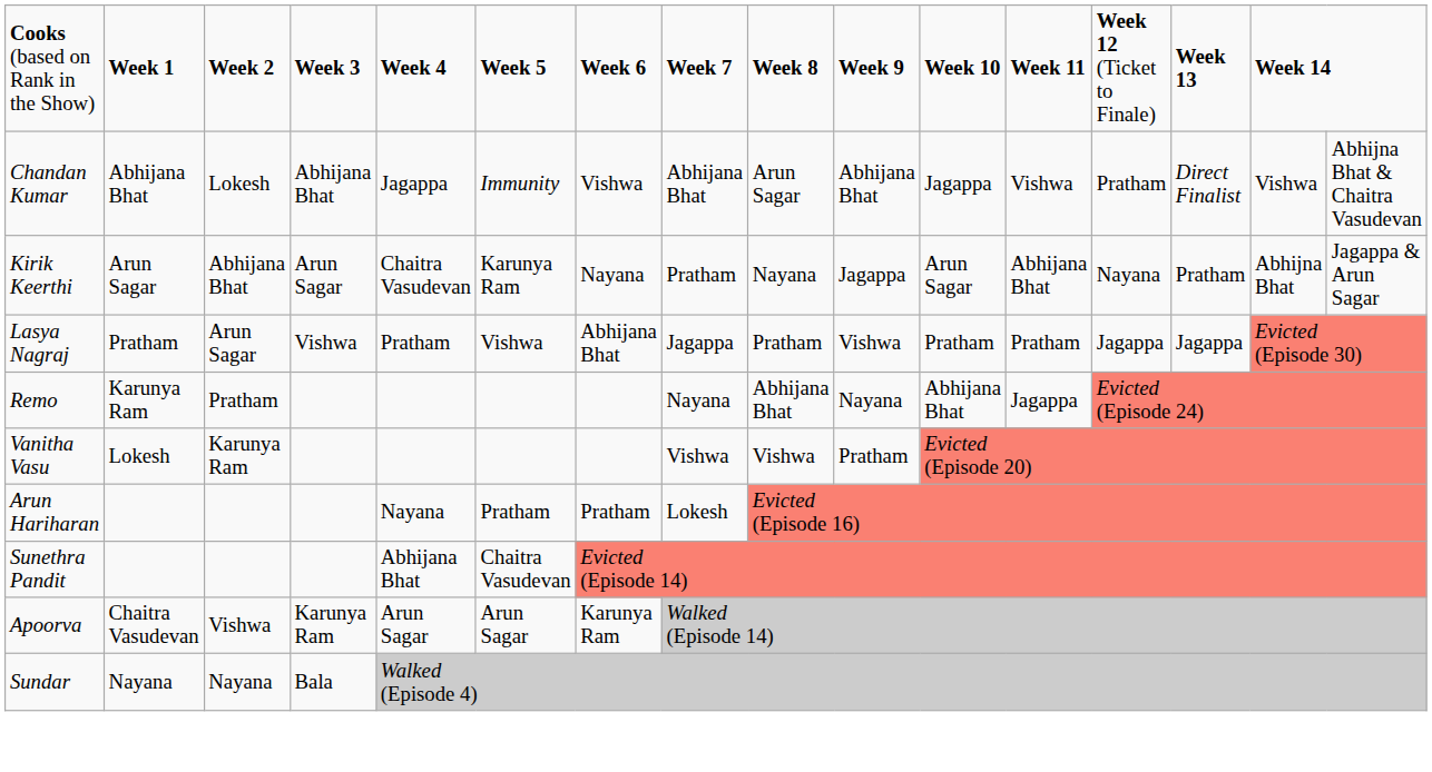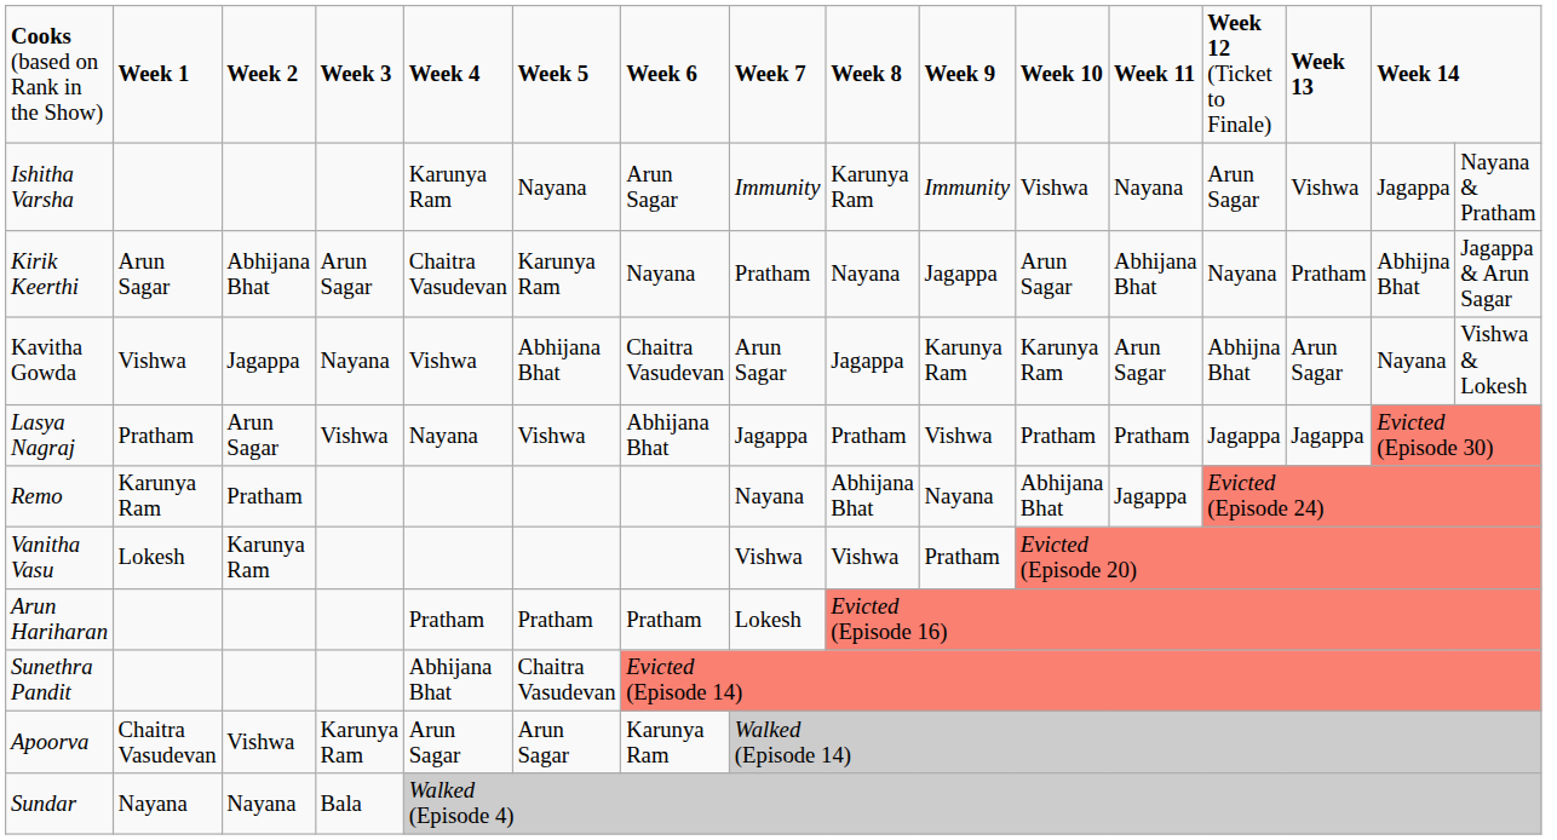 <table class="wikitable plainrowheaders" width="100%">
 <tr>
 <td scope="col" width="23%"><strong>Cooks</strong> (based on Rank in the Show)</td>
 <td><strong>Week 1</strong></td>
 <td><strong>Week 2</strong></td>
 <td><strong>Week 3</strong></td>
 <td><strong>Week 4</strong></td>
 <td><strong>Week 5</strong></td>
 <td><strong>Week 6</strong></td>
 <td><strong>Week 7</strong></td>
 <td><strong>Week 8</strong></td>
 <td><strong>Week 9</strong></td>
 <td><strong>Week 10</strong></td>
 <td><strong>Week 11</strong></td>
 <td><strong>Week 12</strong> (Ticket to Finale)</td>
 <td><strong>Week   13</strong></td>
 <td colspan="2"><strong>Week 14</strong></td>
 </tr>
 <tr>
-<td><em>Chandan Kumar</em></td>
-<td>Abhijana Bhat</td>
-<td>Lokesh</td>
-<td>Abhijana Bhat</td>
-<td>Jagappa</td>
+<td><em>Ishitha Varsha</em></td>
+<td></td>
+<td></td>
+<td></td>
+<td>Karunya Ram</td>
+<td>Nayana</td>
+<td>Arun Sagar</td>
+<td><em>Immunity</em></td>
+<td>Karunya Ram</td>
 <td><em>Immunity</em></td>
 <td>Vishwa</td>
-<td>Abhijana Bhat</td>
+<td>Nayana</td>
 <td>Arun Sagar</td>
-<td>Abhijana Bhat</td>
+<td>Vishwa</td>
 <td>Jagappa</td>
-<td>Vishwa</td>
-<td>Pratham</td>
-<td><em>Direct Finalist</em></td>
-<td>Vishwa</td>
-<td>Abhijna Bhat & Chaitra Vasudevan</td>
+<td>Nayana & Pratham</td>
 </tr>
 <tr>
 <td><em>Kirik Keerthi</em></td>
 <td>Arun Sagar</td>
 <td>Abhijana Bhat</td>
 <td>Arun Sagar</td>
 <td>Chaitra Vasudevan</td>
 <td>Karunya Ram</td>
 <td>Nayana</td>
 <td>Pratham</td>
 <td>Nayana</td>
 <td>Jagappa</td>
 <td>Arun Sagar</td>
 <td>Abhijana Bhat</td>
 <td>Nayana</td>
 <td>Pratham</td>
 <td>Abhijna Bhat</td>
 <td>Jagappa & Arun Sagar</td>
 </tr>
 <tr>
+<td>Kavitha Gowda</td>
+<td>Vishwa</td>
+<td>Jagappa</td>
+<td>Nayana</td>
+<td>Vishwa</td>
+<td>Abhijana Bhat</td>
+<td>Chaitra Vasudevan</td>
+<td>Arun Sagar</td>
+<td>Jagappa</td>
+<td>Karunya Ram</td>
+<td>Karunya Ram</td>
+<td>Arun Sagar</td>
+<td>Abhijna Bhat</td>
+<td>Arun Sagar</td>
+<td>Nayana</td>
+<td>Vishwa & Lokesh</td>
+</tr>
+<tr>
 <td><em>Lasya Nagraj</em></td>
 <td>Pratham</td>
 <td>Arun Sagar</td>
 <td>Vishwa</td>
-<td>Pratham</td>
+<td>Nayana</td>
 <td>Vishwa</td>
 <td>Abhijana Bhat</td>
 <td>Jagappa</td>
 <td>Pratham</td>
 <td>Vishwa</td>
 <td>Pratham</td>
 <td>Pratham</td>
 <td>Jagappa</td>
 <td>Jagappa</td>
 <td colspan="2" style="background:salmon"><em>Evicted</em><br>(Episode 30)</td>
 </tr>
 <tr>
 <td><em>Remo</em></td>
 <td>Karunya Ram</td>
 <td>Pratham</td>
 <td></td>
 <td></td>
 <td></td>
 <td></td>
 <td>Nayana</td>
 <td>Abhijana Bhat</td>
 <td>Nayana</td>
 <td>Abhijana Bhat</td>
 <td>Jagappa</td>
 <td colspan="4" style="background:salmon"><em>Evicted</em><br>(Episode 24)</td>
 </tr>
 <tr>
 <td><em>Vanitha Vasu</em></td>
 <td>Lokesh</td>
 <td>Karunya Ram</td>
 <td></td>
 <td></td>
 <td></td>
 <td></td>
 <td>Vishwa</td>
 <td>Vishwa</td>
 <td>Pratham</td>
 <td colspan="6" style="background:salmon"><em>Evicted</em><br>(Episode 20)</td>
 </tr>
 <tr>
 <td><em>Arun Hariharan</em></td>
 <td></td>
 <td></td>
 <td></td>
-<td>Nayana</td>
+<td>Pratham</td>
 <td>Pratham</td>
 <td>Pratham</td>
 <td>Lokesh</td>
 <td colspan="8" style="background:salmon"><em>Evicted</em><br>(Episode 16)</td>
 </tr>
 <tr>
 <td><em>Sunethra Pandit</em></td>
 <td></td>
 <td></td>
 <td></td>
 <td>Abhijana Bhat</td>
 <td>Chaitra Vasudevan</td>
 <td colspan="10" style="background:salmon"><em>Evicted</em><br>(Episode 14)</td>
 </tr>
 <tr>
 <td><em>Apoorva</em></td>
 <td>Chaitra Vasudevan</td>
 <td>Vishwa</td>
 <td>Karunya Ram</td>
 <td>Arun Sagar</td>
 <td>Arun Sagar</td>
 <td>Karunya Ram</td>
 <td colspan="9" style="background:#ccc;"><em>Walked</em><br>(Episode 14)</td>
 </tr>
 <tr>
 <td><em>Sundar</em></td>
 <td>Nayana</td>
 <td>Nayana</td>
 <td>Bala</td>
 <td colspan="12" style="background:#ccc;"><em>Walked</em><br>(Episode 4)</td>
 </tr>
 </table>
